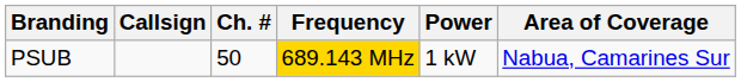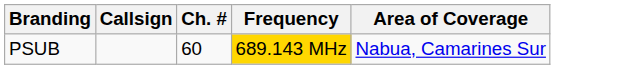 <table class="wikitable sortable">
 <tr>
 <th>Branding</th>
 <th>Callsign</th>
 <th>Ch. #</th>
 <th>Frequency</th>
-<th>Power</th>
 <th class="unsortable">Area of Coverage</th>
 </tr>
 <tr>
 <td>PSUB</td>
 <td></td>
-<td>50</td>
+<td>60</td>
 <td style="background: gold;">689.143 MHz</td>
-<td>1 kW</td>
 <td><a href='#'>Nabua, Camarines Sur</a></td>
 </tr>
 </table>
